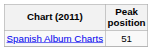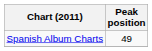 <table class="wikitable">
 <tr>
 <th align="left">Chart (2011)</th>
 <th align="left">Peak<br>position</th>
 </tr>
 <tr>
 <td align="left"><a href='#'>Spanish Album Charts</a></td>
-<td style="text-align:center;">51</td>
+<td style="text-align:center;">49</td>
 </tr>
 <tr>
 </tr>
 </table>
